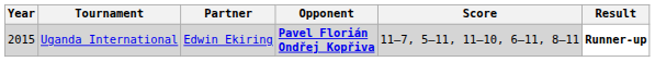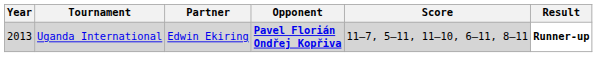 <table class="sortable wikitable" style="font-size: 90%;">
 <tr>
 <th>Year</th>
 <th>Tournament</th>
 <th>Partner</th>
 <th>Opponent</th>
 <th>Score</th>
 <th>Result</th>
 </tr>
 <tr style="background:#D5D5D5">
-<td align="center">2015</td>
+<td align="center">2013</td>
 <td align="left"><a href='#'>Uganda International</a></td>
 <td align="left"> <a href='#'>Edwin Ekiring</a></td>
 <td align="left"><strong> <a href='#'>Pavel Florián</a><br> <a href='#'>Ondřej Kopřiva</a></strong></td>
 <td align="left">11–7, 5–11, 11–10, 6–11, 8–11</td>
 <td style="text-align:left; background:white"> <strong>Runner-up</strong></td>
 </tr>
 </table>
